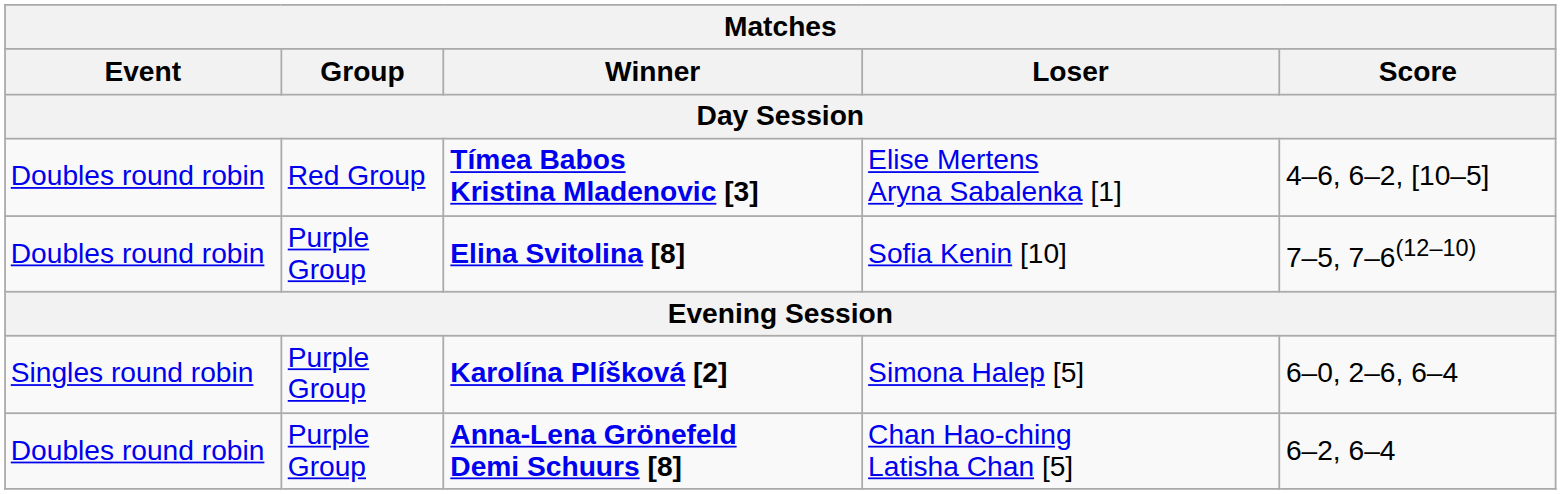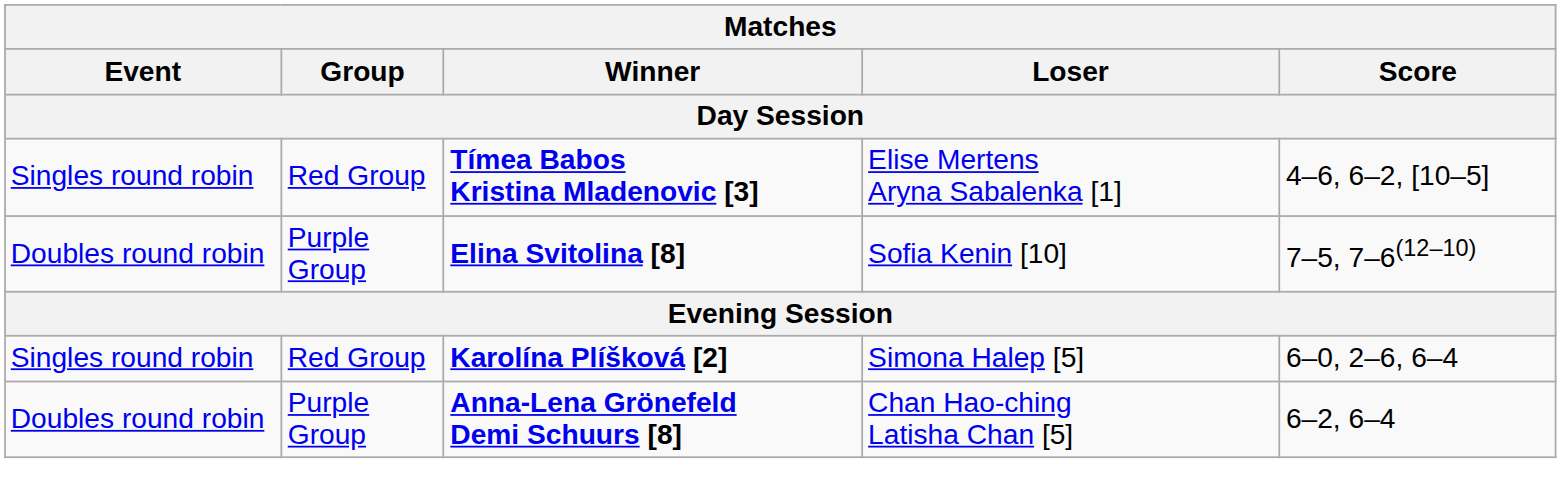 <table class="wikitable collapsible uncollapsed" style="margin:1em auto;">
 <tr>
 <th colspan=5>Matches</th>
 </tr>
 <tr>
 <th style="width:150px;">Event</th>
 <th style="width:85px;">Group</th>
 <th style="width:230px;">Winner</th>
 <th style="width:230px;">Loser</th>
 <th style="width:150px;">Score</th>
 </tr>
 <tr>
 <th colspan=5>Day Session</th>
 </tr>
 <tr align=left>
-<td><a href='#'>Doubles round robin</a></td>
+<td><a href='#'>Singles round robin</a></td>
 <td><a href='#'>Red Group</a></td>
 <td><strong> <a href='#'>Tímea Babos</a> <br>  <a href='#'>Kristina Mladenovic</a> [3]</strong></td>
 <td> <a href='#'>Elise Mertens</a> <br>  <a href='#'>Aryna Sabalenka</a> [1]</td>
 <td>4–6, 6–2, [10–5]</td>
 </tr>
 <tr align=left>
 <td><a href='#'>Doubles round robin</a></td>
 <td><a href='#'>Purple Group</a></td>
 <td><strong> <a href='#'>Elina Svitolina</a> [8]</strong></td>
 <td> <a href='#'>Sofia Kenin</a> [10]</td>
 <td>7–5, 7–6<sup>(12–10)</sup></td>
 </tr>
 <tr>
 <th colspan=5>Evening Session</th>
 </tr>
 <tr align=left>
 <td><a href='#'>Singles round robin</a></td>
-<td><a href='#'>Purple Group</a></td>
+<td><a href='#'>Red Group</a></td>
 <td><strong> <a href='#'>Karolína Plíšková</a> [2]</strong></td>
 <td> <a href='#'>Simona Halep</a> [5]</td>
 <td>6–0, 2–6, 6–4</td>
 </tr>
 <tr align=left>
 <td><a href='#'>Doubles round robin</a></td>
 <td><a href='#'>Purple Group</a></td>
 <td><strong> <a href='#'>Anna-Lena Grönefeld</a> <br>  <a href='#'>Demi Schuurs</a> [8]</strong></td>
 <td> <a href='#'>Chan Hao-ching</a> <br>  <a href='#'>Latisha Chan</a> [5]</td>
 <td>6–2, 6–4</td>
 </tr>
 </table>
